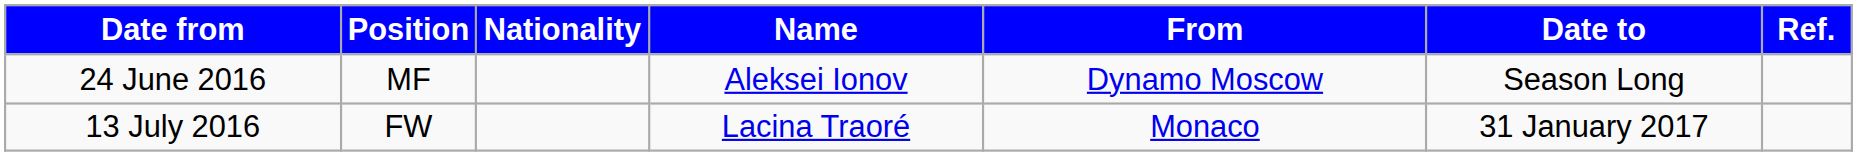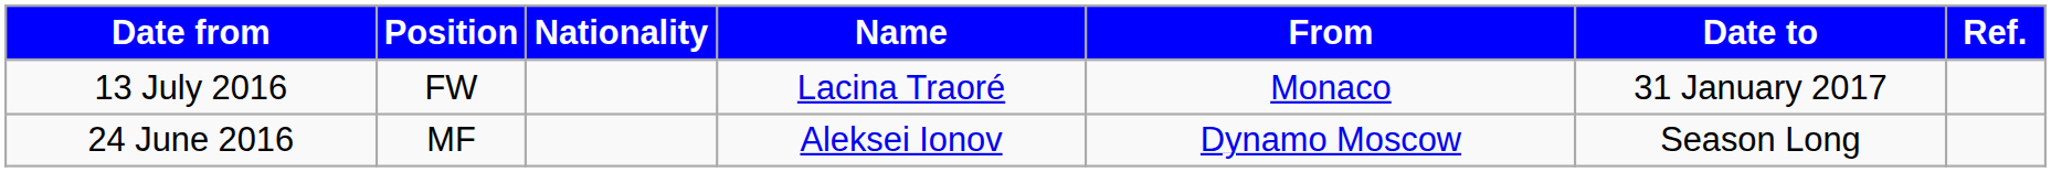 <table class="wikitable" style="text-align:center; font-size:90%; ">
 <tr>
 <th style="background:#00f; color:white; width:150px;">Date from</th>
 <th style="background:#00f; color:white; width:55px;">Position</th>
 <th style="background:#00f; color:white; width:55px;">Nationality</th>
 <th style="background:#00f; color:white; width:150px;">Name</th>
 <th style="background:#00f; color:white; width:200px;">From</th>
 <th style="background:#00f; color:white; width:150px;">Date to</th>
 <th style="background:#00f; color:white; width:35px;">Ref.</th>
 </tr>
 <tr>
+<td>13 July 2016</td>
+<td>FW</td>
+<td></td>
+<td><a href='#'>Lacina Traoré</a></td>
+<td><a href='#'>Monaco</a></td>
+<td>31 January 2017</td>
+<td></td>
+</tr>
+<tr>
 <td>24 June 2016</td>
 <td>MF</td>
 <td></td>
 <td><a href='#'>Aleksei Ionov</a></td>
 <td><a href='#'>Dynamo Moscow</a></td>
 <td>Season Long</td>
 <td></td>
 </tr>
-<tr>
-<td>13 July 2016</td>
-<td>FW</td>
-<td></td>
-<td><a href='#'>Lacina Traoré</a></td>
-<td><a href='#'>Monaco</a></td>
-<td>31 January 2017</td>
-<td></td>
-</tr>
 </table>
